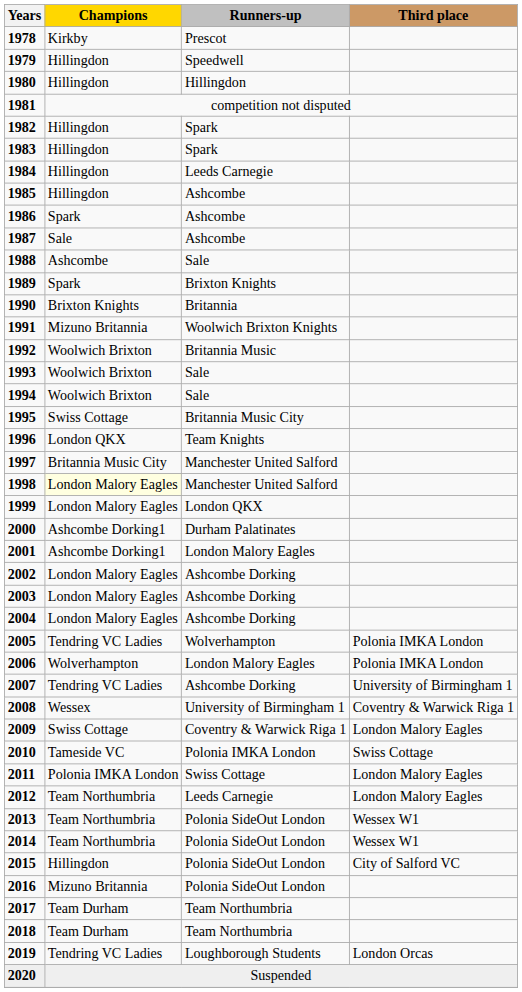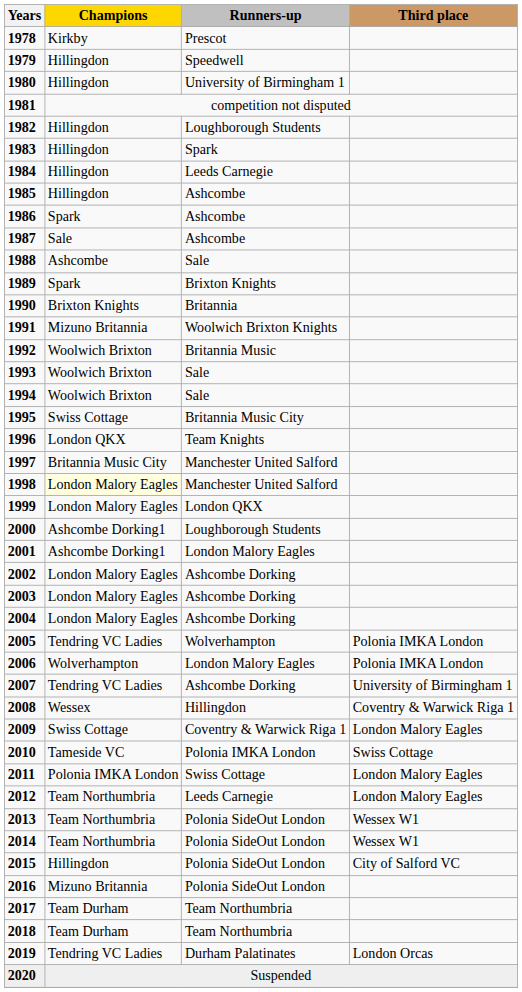 <table class="wikitable">
 <tr>
 <th>Years</th>
 <th style="background:gold;">Champions</th>
 <th style="background:silver;">Runners-up</th>
 <th style="background:#cc9966;">Third place</th>
 </tr>
 <tr>
 <td><strong>1978</strong></td>
 <td>Kirkby</td>
 <td>Prescot</td>
 <td></td>
 </tr>
 <tr>
 <td><strong>1979</strong></td>
 <td>Hillingdon</td>
 <td>Speedwell</td>
 <td></td>
 </tr>
 <tr>
 <td><strong>1980</strong></td>
 <td>Hillingdon</td>
-<td>Hillingdon</td>
+<td>University of Birmingham 1</td>
 <td></td>
 </tr>
 <tr>
 <td><strong>1981</strong></td>
 <td colspan=3 align="center">competition not disputed</td>
 </tr>
 <tr>
 <td><strong>1982</strong></td>
 <td>Hillingdon</td>
-<td>Spark</td>
+<td>Loughborough Students</td>
 <td></td>
 </tr>
 <tr>
 <td><strong>1983</strong></td>
 <td>Hillingdon</td>
 <td>Spark</td>
 <td></td>
 </tr>
 <tr>
 <td><strong>1984</strong></td>
 <td>Hillingdon</td>
 <td>Leeds Carnegie</td>
 <td></td>
 </tr>
 <tr>
 <td><strong>1985</strong></td>
 <td>Hillingdon</td>
 <td>Ashcombe</td>
 <td></td>
 </tr>
 <tr>
 <td><strong>1986</strong></td>
 <td>Spark</td>
 <td>Ashcombe</td>
 <td></td>
 </tr>
 <tr>
 <td><strong>1987</strong></td>
 <td>Sale</td>
 <td>Ashcombe</td>
 <td></td>
 </tr>
 <tr>
 <td><strong>1988</strong></td>
 <td>Ashcombe</td>
 <td>Sale</td>
 <td></td>
 </tr>
 <tr>
 <td><strong>1989</strong></td>
 <td>Spark</td>
 <td>Brixton Knights</td>
 <td></td>
 </tr>
 <tr>
 <td><strong>1990</strong></td>
 <td>Brixton Knights</td>
 <td>Britannia</td>
 <td></td>
 </tr>
 <tr>
 <td><strong>1991</strong></td>
 <td>Mizuno Britannia</td>
 <td>Woolwich Brixton Knights</td>
 <td></td>
 </tr>
 <tr>
 <td><strong>1992</strong></td>
 <td>Woolwich Brixton</td>
 <td>Britannia Music</td>
 <td></td>
 </tr>
 <tr>
 <td><strong>1993</strong></td>
 <td>Woolwich Brixton</td>
 <td>Sale</td>
 <td></td>
 </tr>
 <tr>
 <td><strong>1994</strong></td>
 <td>Woolwich Brixton</td>
 <td>Sale</td>
 <td></td>
 </tr>
 <tr>
 <td><strong>1995</strong></td>
 <td>Swiss Cottage</td>
 <td>Britannia Music City</td>
 <td></td>
 </tr>
 <tr>
 <td><strong>1996</strong></td>
 <td>London QKX</td>
 <td>Team Knights</td>
 <td></td>
 </tr>
 <tr>
 <td><strong>1997</strong></td>
 <td>Britannia Music City</td>
 <td>Manchester United Salford</td>
 <td></td>
 </tr>
 <tr>
 <td><strong>1998</strong></td>
 <td style="background: lightyellow;">London Malory Eagles</td>
 <td>Manchester United Salford</td>
 <td></td>
 </tr>
 <tr>
 <td><strong>1999</strong></td>
 <td>London Malory Eagles</td>
 <td>London QKX</td>
 <td></td>
 </tr>
 <tr>
 <td><strong>2000</strong></td>
 <td>Ashcombe Dorking1</td>
-<td>Durham Palatinates</td>
+<td>Loughborough Students</td>
 <td></td>
 </tr>
 <tr>
 <td><strong>2001</strong></td>
 <td>Ashcombe Dorking1</td>
 <td>London Malory Eagles</td>
 <td></td>
 </tr>
 <tr>
 <td><strong>2002</strong></td>
 <td>London Malory Eagles</td>
 <td>Ashcombe Dorking</td>
 <td></td>
 </tr>
 <tr>
 <td><strong>2003</strong></td>
 <td>London Malory Eagles</td>
 <td>Ashcombe Dorking</td>
 <td></td>
 </tr>
 <tr>
 <td><strong>2004</strong></td>
 <td>London Malory Eagles</td>
 <td>Ashcombe Dorking</td>
 <td></td>
 </tr>
 <tr>
 <td><strong>2005</strong></td>
 <td>Tendring VC Ladies</td>
 <td>Wolverhampton</td>
 <td>Polonia IMKA London</td>
 </tr>
 <tr>
 <td><strong>2006</strong></td>
 <td>Wolverhampton</td>
 <td>London Malory Eagles</td>
 <td>Polonia IMKA London</td>
 </tr>
 <tr>
 <td><strong>2007</strong></td>
 <td>Tendring VC Ladies</td>
 <td>Ashcombe Dorking</td>
 <td>University of Birmingham 1</td>
 </tr>
 <tr>
 <td><strong>2008</strong></td>
 <td>Wessex</td>
-<td>University of Birmingham 1</td>
+<td>Hillingdon</td>
 <td>Coventry & Warwick Riga 1</td>
 </tr>
 <tr>
 <td><strong>2009</strong></td>
 <td>Swiss Cottage</td>
 <td>Coventry & Warwick Riga 1</td>
 <td>London Malory Eagles</td>
 </tr>
 <tr>
 <td><strong>2010</strong></td>
 <td>Tameside VC</td>
 <td>Polonia IMKA London</td>
 <td>Swiss Cottage</td>
 </tr>
 <tr>
 <td><strong>2011</strong></td>
 <td>Polonia IMKA London</td>
 <td>Swiss Cottage</td>
 <td>London Malory Eagles</td>
 </tr>
 <tr>
 <td><strong>2012</strong></td>
 <td>Team Northumbria</td>
 <td>Leeds Carnegie</td>
 <td>London Malory Eagles</td>
 </tr>
 <tr>
 <td><strong>2013</strong></td>
 <td>Team Northumbria</td>
 <td>Polonia SideOut London</td>
 <td>Wessex W1</td>
 </tr>
 <tr>
 <td><strong>2014</strong></td>
 <td>Team Northumbria</td>
 <td>Polonia SideOut London</td>
 <td>Wessex W1</td>
 </tr>
 <tr>
 <td><strong>2015</strong></td>
 <td>Hillingdon</td>
 <td>Polonia SideOut London</td>
 <td>City of Salford VC</td>
 </tr>
 <tr>
 <td><strong>2016</strong></td>
 <td>Mizuno Britannia</td>
 <td>Polonia SideOut London</td>
 <td></td>
 </tr>
 <tr>
 <td><strong>2017</strong></td>
 <td>Team Durham</td>
 <td>Team Northumbria</td>
 <td></td>
 </tr>
 <tr>
 <td><strong>2018</strong></td>
 <td>Team Durham</td>
 <td>Team Northumbria</td>
 <td></td>
 </tr>
 <tr>
 <td><strong>2019</strong></td>
 <td>Tendring VC Ladies</td>
-<td>Loughborough Students</td>
+<td>Durham Palatinates</td>
 <td>London Orcas</td>
 </tr>
 <tr bgcolor="efefef">
 <td><strong>2020</strong></td>
 <td align="center" colspan=3>Suspended</td>
 </tr>
 <tr>
 </tr>
 </table>
